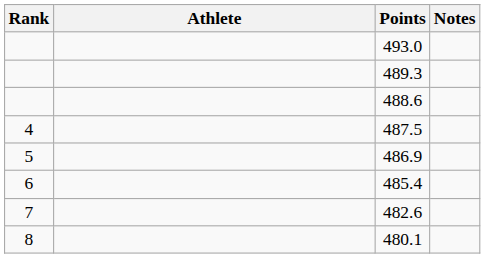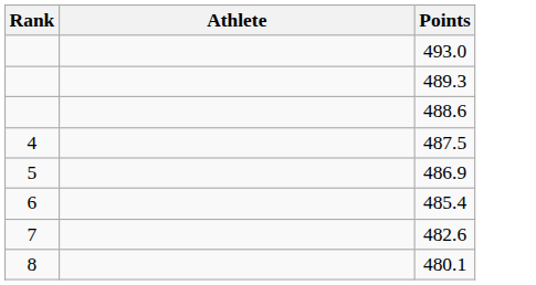 <table class="wikitable" style="text-align:center">
 <tr>
 <th>Rank</th>
 <th Style="width:18em">Athlete</th>
 <th>Points</th>
-<th>Notes</th>
 </tr>
 <tr>
 <td></td>
 <td style="text-align:left"></td>
 <td>493.0</td>
-<td></td>
 </tr>
 <tr>
 <td></td>
 <td style="text-align:left"></td>
 <td>489.3</td>
-<td></td>
 </tr>
 <tr>
 <td></td>
 <td style="text-align:left"></td>
 <td>488.6</td>
-<td></td>
 </tr>
 <tr>
 <td>4</td>
 <td style="text-align:left"></td>
 <td>487.5</td>
-<td></td>
 </tr>
 <tr>
 <td>5</td>
 <td style="text-align:left"></td>
 <td>486.9</td>
-<td></td>
 </tr>
 <tr>
 <td>6</td>
 <td style="text-align:left"></td>
 <td>485.4</td>
-<td></td>
 </tr>
 <tr>
 <td>7</td>
 <td style="text-align:left"></td>
 <td>482.6</td>
-<td></td>
 </tr>
 <tr>
 <td>8</td>
 <td style="text-align:left"></td>
 <td>480.1</td>
-<td></td>
 </tr>
 </table>
